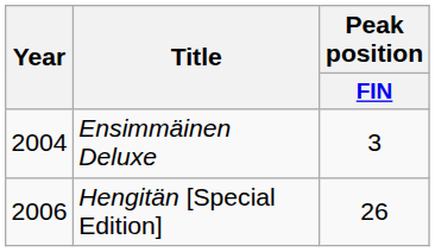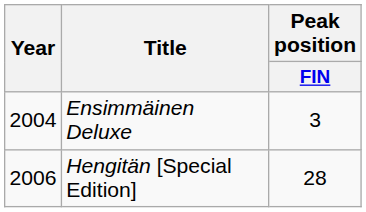 <table class="wikitable">
 <tr>
 <th rowspan="2" style="text-align:center; width:10px;">Year</th>
 <th rowspan="2" style="text-align:center; width:150px;">Title</th>
 <th style="text-align:center; width:20px;">Peak position</th>
 </tr>
 <tr>
 <th scope="col" style="width:3em;font-size:90%;"><a href='#'>FIN</a><br></th>
 </tr>
 <tr>
 <td style="text-align:center;">2004</td>
 <td><em>Ensimmäinen Deluxe</em></td>
 <td style="text-align:center;">3</td>
 </tr>
 <tr>
 <td style="text-align:center;">2006</td>
 <td><em>Hengitän</em> [Special Edition]</td>
-<td style="text-align:center;">26</td>
+<td style="text-align:center;">28</td>
 </tr>
 </table>
